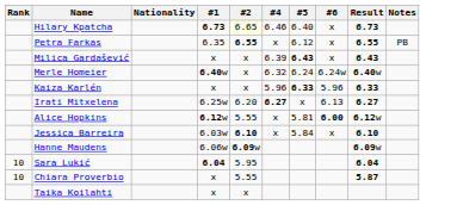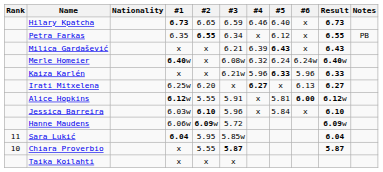 <table class="wikitable sortable" style="text-align:center;font-size:95%">
 <tr>
 <th>Rank</th>
 <th>Name</th>
 <th>Nationality</th>
 <th>#1</th>
 <th>#2</th>
+<th>#3</th>
 <th>#4</th>
 <th>#5</th>
 <th>#6</th>
 <th>Result</th>
 <th>Notes</th>
 </tr>
 <tr>
 <td></td>
 <td align=left><a href='#'>Hilary Kpatcha</a></td>
 <td align=left></td>
 <td><strong>6.73</strong></td>
-<td style="background: lightyellow;">6.65</td>
+<td>6.65</td>
+<td>6.59</td>
 <td>6.46</td>
 <td>6.40</td>
 <td>x</td>
 <td><strong>6.73</strong></td>
 <td></td>
 </tr>
 <tr>
 <td></td>
 <td align=left><a href='#'>Petra Farkas</a></td>
 <td align=left></td>
 <td>6.35</td>
 <td><strong>6.55</strong></td>
+<td>6.34</td>
 <td>x</td>
 <td>6.12</td>
 <td>x</td>
 <td><strong>6.55</strong></td>
 <td>PB</td>
 </tr>
 <tr>
 <td></td>
 <td align=left><a href='#'>Milica Gardašević</a></td>
 <td align=left></td>
 <td>x</td>
 <td>x</td>
+<td>6.21</td>
 <td>6.39</td>
 <td><strong>6.43</strong></td>
 <td>x</td>
 <td><strong>6.43</strong></td>
 <td></td>
 </tr>
 <tr>
 <td></td>
 <td align=left><a href='#'>Merle Homeier</a></td>
 <td align=left></td>
 <td><strong>6.40</strong>w</td>
 <td>x</td>
+<td>6.08w</td>
 <td>6.32</td>
 <td>6.24</td>
 <td>6.24w</td>
 <td><strong>6.40</strong>w</td>
 <td></td>
 </tr>
 <tr>
 <td></td>
 <td align=left><a href='#'>Kaiza Karlén</a></td>
 <td align=left></td>
 <td>x</td>
 <td>x</td>
+<td>6.21w</td>
 <td>5.96</td>
 <td><strong>6.33</strong></td>
 <td>5.96</td>
 <td><strong>6.33</strong></td>
 <td></td>
 </tr>
 <tr>
 <td></td>
 <td align=left><a href='#'>Irati Mitxelena</a></td>
 <td align=left></td>
 <td>6.25w</td>
 <td>6.20</td>
+<td>x</td>
 <td><strong>6.27</strong></td>
 <td>x</td>
 <td>6.13</td>
 <td><strong>6.27</strong></td>
 <td></td>
 </tr>
 <tr>
 <td></td>
 <td align=left><a href='#'>Alice Hopkins</a></td>
 <td align=left></td>
 <td><strong>6.12</strong>w</td>
 <td>5.55</td>
+<td>5.91</td>
 <td>x</td>
 <td>5.81</td>
 <td><strong>6.00</strong></td>
 <td><strong>6.12</strong>w</td>
 <td></td>
 </tr>
 <tr>
 <td></td>
 <td align=left><a href='#'>Jessica Barreira</a></td>
 <td align=left></td>
 <td>6.03w</td>
 <td><strong>6.10</strong></td>
+<td>5.96</td>
 <td>x</td>
 <td>5.84</td>
 <td>x</td>
 <td><strong>6.10</strong></td>
 <td></td>
 </tr>
 <tr>
 <td></td>
 <td align=left><a href='#'>Hanne Maudens</a></td>
 <td align=left></td>
 <td>6.06w</td>
 <td><strong>6.09</strong>w</td>
+<td>5.72</td>
 <td></td>
 <td></td>
 <td></td>
 <td><strong>6.09</strong>w</td>
 <td></td>
 </tr>
 <tr>
-<td>10</td>
+<td>11</td>
 <td align=left><a href='#'>Sara Lukić</a></td>
 <td align=left></td>
 <td><strong>6.04</strong></td>
 <td>5.95</td>
+<td>5.85w</td>
 <td></td>
 <td></td>
 <td></td>
 <td><strong>6.04</strong></td>
 <td></td>
 </tr>
 <tr>
 <td>10</td>
 <td align=left><a href='#'>Chiara Proverbio</a></td>
 <td align=left></td>
 <td>x</td>
 <td>5.55</td>
+<td><strong>5.87</strong></td>
 <td></td>
 <td></td>
 <td></td>
 <td><strong>5.87</strong></td>
 <td></td>
 </tr>
 <tr>
 <td></td>
 <td align=left><a href='#'>Taika Koilahti</a></td>
 <td align=left></td>
 <td>x</td>
 <td>x</td>
+<td>x</td>
 <td></td>
 <td></td>
 <td></td>
 <td><strong></strong></td>
 <td></td>
 </tr>
 </table>
